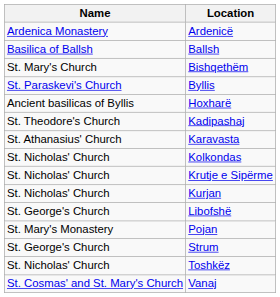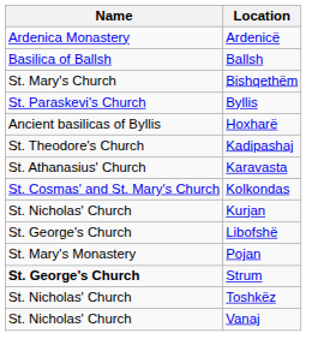 <table class="wikitable">
 <tr>
 <th>Name</th>
 <th>Location</th>
 </tr>
 <tr>
 <td><a href='#'>Ardenica Monastery</a></td>
 <td><a href='#'>Ardenicë</a></td>
 </tr>
 <tr>
 <td><a href='#'>Basilica of Ballsh</a></td>
 <td><a href='#'>Ballsh</a></td>
 </tr>
 <tr>
 <td>St. Mary's Church</td>
 <td><a href='#'>Bishqethëm</a></td>
 </tr>
 <tr>
 <td><a href='#'>St. Paraskevi's Church</a></td>
 <td><a href='#'>Byllis</a></td>
 </tr>
 <tr>
 <td>Ancient basilicas of Byllis</td>
 <td><a href='#'>Hoxharë</a></td>
 </tr>
 <tr>
 <td>St. Theodore's Church</td>
 <td><a href='#'>Kadipashaj</a></td>
 </tr>
 <tr>
 <td>St. Athanasius' Church</td>
 <td><a href='#'>Karavasta</a></td>
 </tr>
 <tr>
-<td>St. Nicholas' Church</td>
+<td><a href='#'>St. Cosmas' and St. Mary's Church</a></td>
 <td><a href='#'>Kolkondas</a></td>
-</tr>
-<tr>
-<td>St. Nicholas' Church</td>
-<td><a href='#'>Krutje e Sipërme</a></td>
 </tr>
 <tr>
 <td>St. Nicholas' Church</td>
 <td><a href='#'>Kurjan</a></td>
 </tr>
 <tr>
 <td>St. George's Church</td>
 <td><a href='#'>Libofshë</a></td>
 </tr>
 <tr>
 <td>St. Mary's Monastery</td>
 <td><a href='#'>Pojan</a></td>
 </tr>
 <tr>
-<td>St. George's Church</td>
+<td><strong>St. George's Church</strong></td>
 <td><a href='#'>Strum</a></td>
 </tr>
 <tr>
 <td>St. Nicholas' Church</td>
 <td><a href='#'>Toshkëz</a></td>
 </tr>
 <tr>
-<td><a href='#'>St. Cosmas' and St. Mary's Church</a></td>
+<td>St. Nicholas' Church</td>
 <td><a href='#'>Vanaj</a></td>
 </tr>
 </table>
